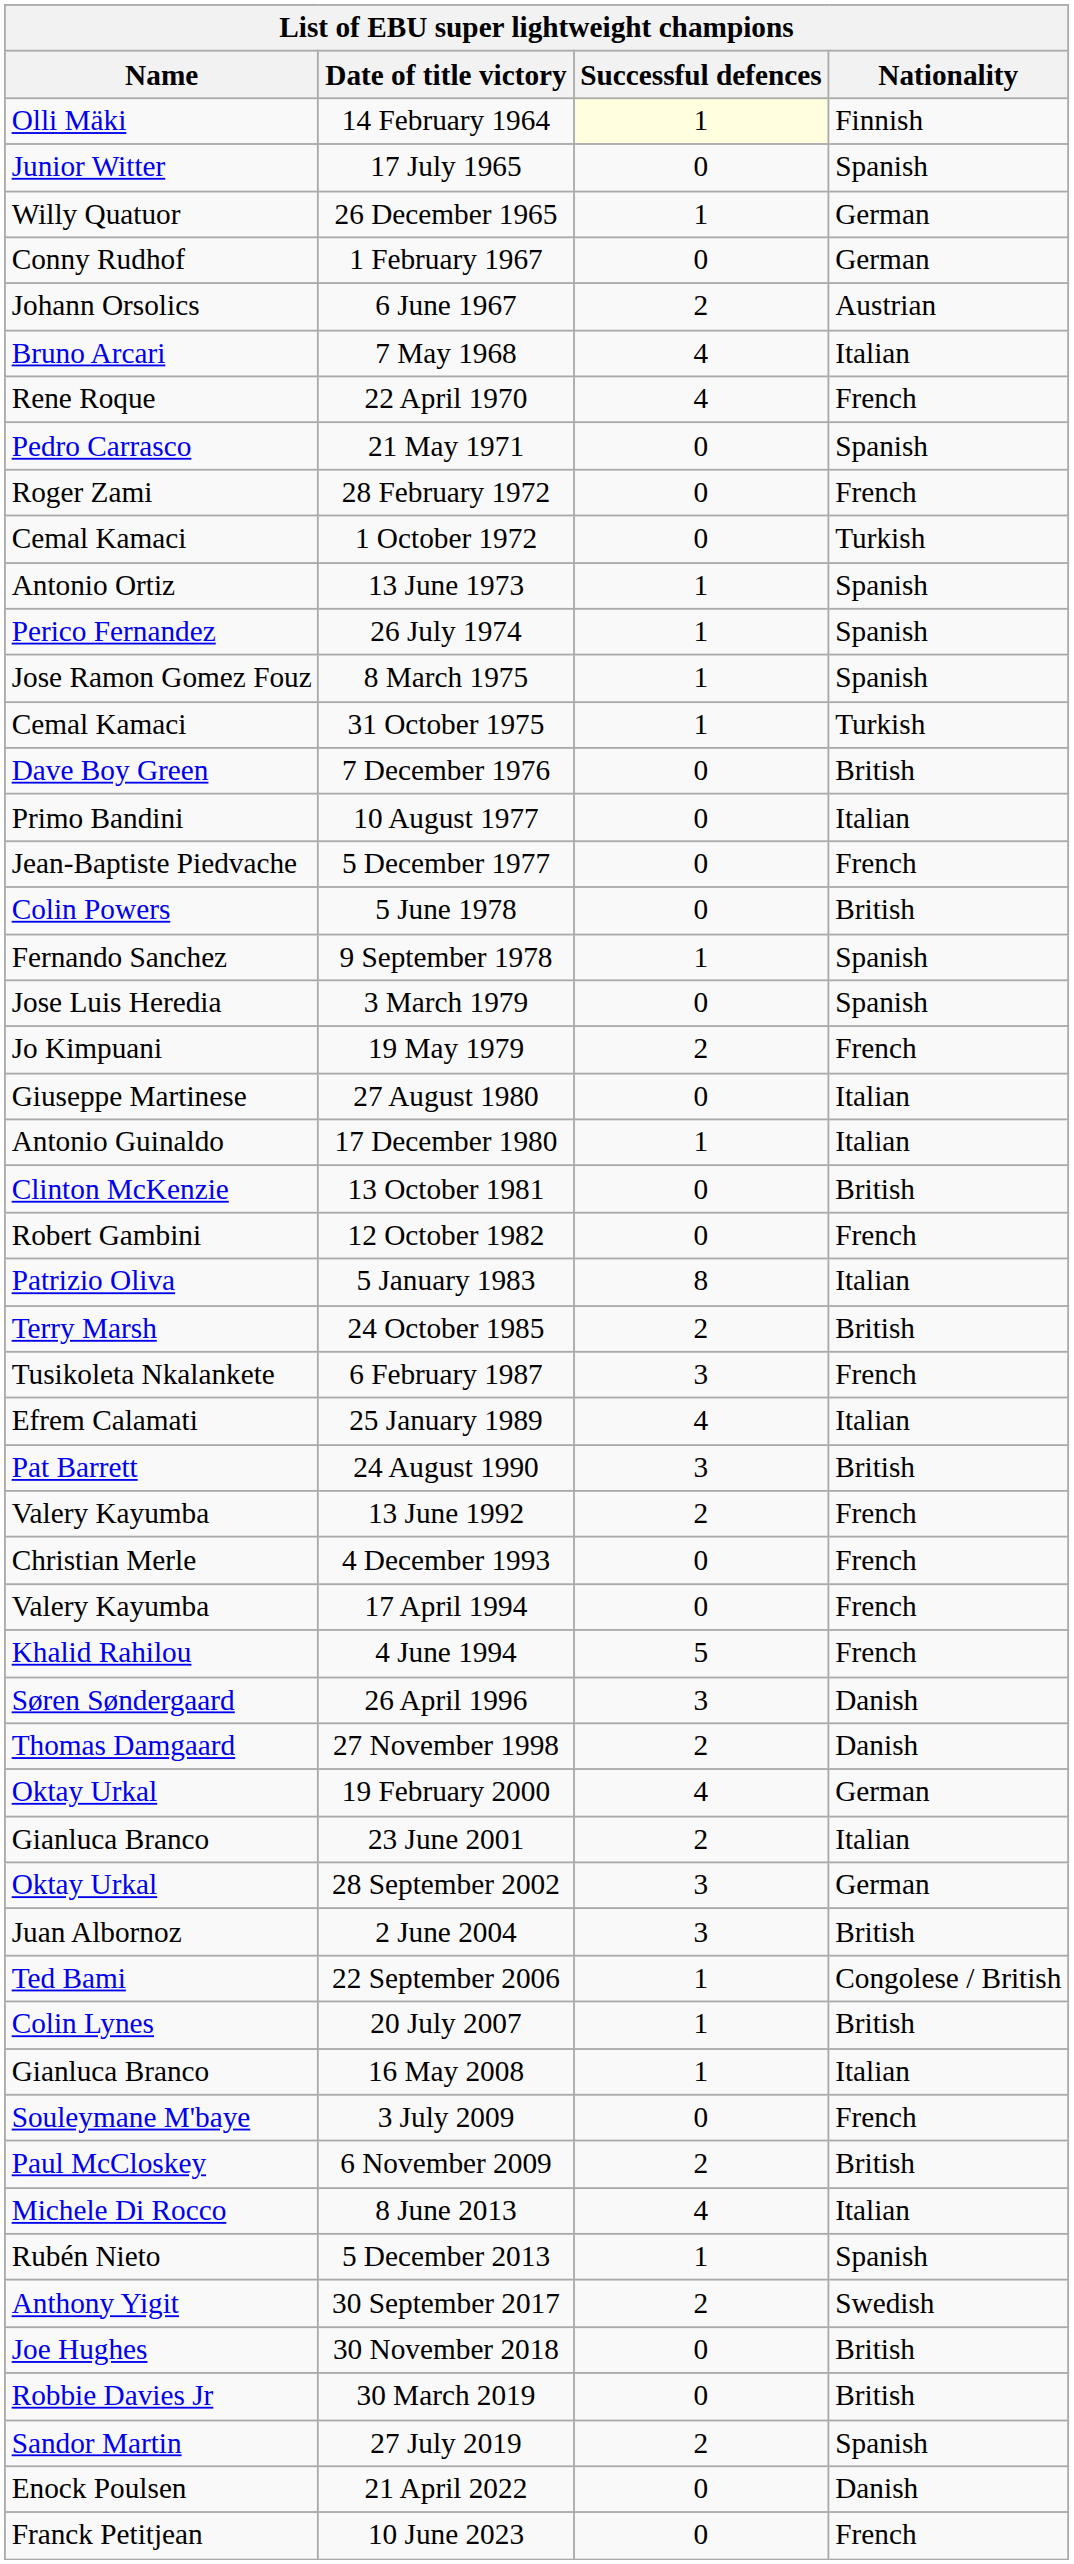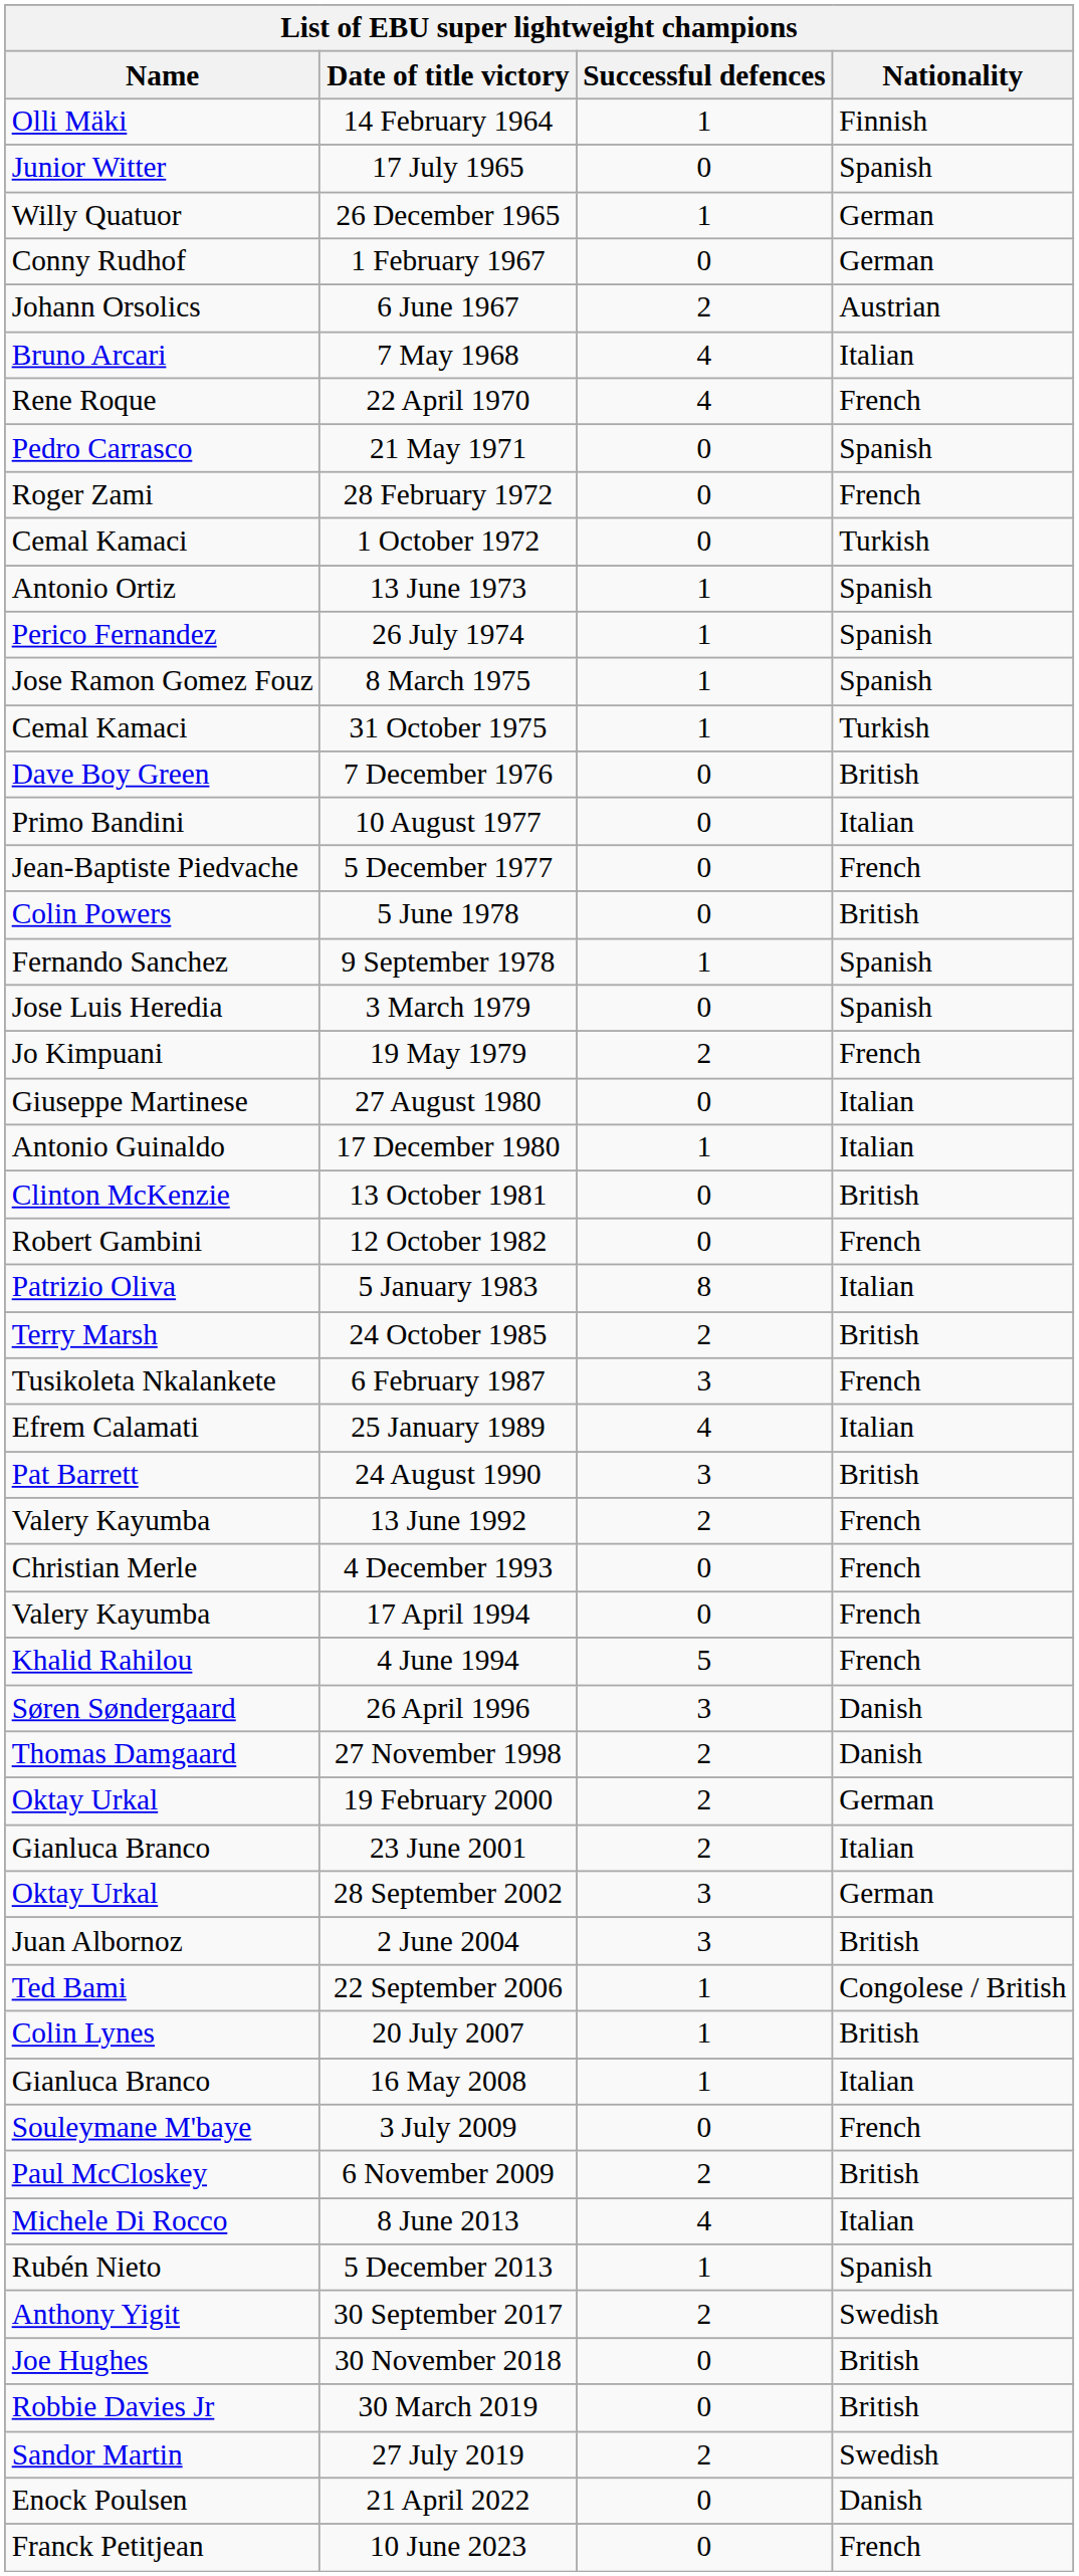 <table class="wikitable">
 <tr>
 <th colspan=4>List of EBU super lightweight champions</th>
 </tr>
 <tr>
 <th>Name</th>
 <th>Date of title victory</th>
 <th>Successful defences</th>
 <th>Nationality</th>
 </tr>
 <tr align=center>
 <td align=left><a href='#'>Olli Mäki</a></td>
 <td>14 February 1964</td>
-<td style="background: lightyellow;">1</td>
+<td>1</td>
 <td align=left> Finnish</td>
 </tr>
 <tr align=center>
 <td align=left><a href='#'>Junior Witter</a></td>
 <td>17 July 1965</td>
 <td>0</td>
 <td align=left> Spanish</td>
 </tr>
 <tr align=center>
 <td align=left>Willy Quatuor</td>
 <td>26 December 1965</td>
 <td>1</td>
 <td align=left> German</td>
 </tr>
 <tr align=center>
 <td align=left>Conny Rudhof</td>
 <td>1 February 1967</td>
 <td>0</td>
 <td align=left> German</td>
 </tr>
 <tr align=center>
 <td align=left>Johann Orsolics</td>
 <td>6 June 1967</td>
 <td>2</td>
 <td align=left> Austrian</td>
 </tr>
 <tr align=center>
 <td align=left><a href='#'>Bruno Arcari</a></td>
 <td>7 May 1968</td>
 <td>4</td>
 <td align=left> Italian</td>
 </tr>
 <tr align=center>
 <td align=left>Rene Roque</td>
 <td>22 April 1970</td>
 <td>4</td>
 <td align=left> French</td>
 </tr>
 <tr align=center>
 <td align=left><a href='#'>Pedro Carrasco</a></td>
 <td>21 May 1971</td>
 <td>0</td>
 <td align=left> Spanish</td>
 </tr>
 <tr align=center>
 <td align=left>Roger Zami</td>
 <td>28 February 1972</td>
 <td>0</td>
 <td align=left> French</td>
 </tr>
 <tr align=center>
 <td align=left>Cemal Kamaci</td>
 <td>1 October 1972</td>
 <td>0</td>
 <td align=left> Turkish</td>
 </tr>
 <tr align=center>
 <td align=left>Antonio Ortiz</td>
 <td>13 June 1973</td>
 <td>1</td>
 <td align=left> Spanish</td>
 </tr>
 <tr align=center>
 <td align=left><a href='#'>Perico Fernandez</a></td>
 <td>26 July 1974</td>
 <td>1</td>
 <td align=left> Spanish</td>
 </tr>
 <tr align=center>
 <td align=left>Jose Ramon Gomez Fouz</td>
 <td>8 March 1975</td>
 <td>1</td>
 <td align=left> Spanish</td>
 </tr>
 <tr align=center>
 <td align=left>Cemal Kamaci</td>
 <td>31 October 1975</td>
 <td>1</td>
 <td align=left> Turkish</td>
 </tr>
 <tr align=center>
 <td align=left><a href='#'>Dave Boy Green</a></td>
 <td>7 December 1976</td>
 <td>0</td>
 <td align=left> British</td>
 </tr>
 <tr align=center>
 <td align=left>Primo Bandini</td>
 <td>10 August 1977</td>
 <td>0</td>
 <td align=left> Italian</td>
 </tr>
 <tr align=center>
 <td align=left>Jean-Baptiste Piedvache</td>
 <td>5 December 1977</td>
 <td>0</td>
 <td align=left> French</td>
 </tr>
 <tr align=center>
 <td align=left><a href='#'>Colin Powers</a></td>
 <td>5 June 1978</td>
 <td>0</td>
 <td align=left> British</td>
 </tr>
 <tr align=center>
 <td align=left>Fernando Sanchez</td>
 <td>9 September 1978</td>
 <td>1</td>
 <td align=left> Spanish</td>
 </tr>
 <tr align=center>
 <td align=left>Jose Luis Heredia</td>
 <td>3 March 1979</td>
 <td>0</td>
 <td align=left> Spanish</td>
 </tr>
 <tr align=center>
 <td align=left>Jo Kimpuani</td>
 <td>19 May 1979</td>
 <td>2</td>
 <td align=left> French</td>
 </tr>
 <tr align=center>
 <td align=left>Giuseppe Martinese</td>
 <td>27 August 1980</td>
 <td>0</td>
 <td align=left> Italian</td>
 </tr>
 <tr align=center>
 <td align=left>Antonio Guinaldo</td>
 <td>17 December 1980</td>
 <td>1</td>
 <td align=left> Italian</td>
 </tr>
 <tr align=center>
 <td align=left><a href='#'>Clinton McKenzie</a></td>
 <td>13 October 1981</td>
 <td>0</td>
 <td align=left> British</td>
 </tr>
 <tr align=center>
 <td align=left>Robert Gambini</td>
 <td>12 October 1982</td>
 <td>0</td>
 <td align=left> French</td>
 </tr>
 <tr align=center>
 <td align=left><a href='#'>Patrizio Oliva</a></td>
 <td>5 January 1983</td>
 <td>8</td>
 <td align=left> Italian</td>
 </tr>
 <tr align=center>
 <td align=left><a href='#'>Terry Marsh</a></td>
 <td>24 October 1985</td>
 <td>2</td>
 <td align=left> British</td>
 </tr>
 <tr align=center>
 <td align=left>Tusikoleta Nkalankete</td>
 <td>6 February 1987</td>
 <td>3</td>
 <td align=left> French</td>
 </tr>
 <tr align=center>
 <td align=left>Efrem Calamati</td>
 <td>25 January 1989</td>
 <td>4</td>
 <td align=left> Italian</td>
 </tr>
 <tr align=center>
 <td align=left><a href='#'>Pat Barrett</a></td>
 <td>24 August 1990</td>
 <td>3</td>
 <td align=left> British</td>
 </tr>
 <tr align=center>
 <td align=left>Valery Kayumba</td>
 <td>13 June 1992</td>
 <td>2</td>
 <td align=left> French</td>
 </tr>
 <tr align=center>
 <td align=left>Christian Merle</td>
 <td>4 December 1993</td>
 <td>0</td>
 <td align=left> French</td>
 </tr>
 <tr align=center>
 <td align=left>Valery Kayumba</td>
 <td>17 April 1994</td>
 <td>0</td>
 <td align=left> French</td>
 </tr>
 <tr align=center>
 <td align=left><a href='#'>Khalid Rahilou</a></td>
 <td>4 June 1994</td>
 <td>5</td>
 <td align=left> French</td>
 </tr>
 <tr align=center>
 <td align=left><a href='#'>Søren Søndergaard</a></td>
 <td>26 April 1996</td>
 <td>3</td>
 <td align=left> Danish</td>
 </tr>
 <tr align=center>
 <td align=left><a href='#'>Thomas Damgaard</a></td>
 <td>27 November 1998</td>
 <td>2</td>
 <td align=left> Danish</td>
 </tr>
 <tr align=center>
 <td align=left><a href='#'>Oktay Urkal</a></td>
 <td>19 February 2000</td>
-<td>4</td>
+<td>2</td>
 <td align=left> German</td>
 </tr>
 <tr align=center>
 <td align=left>Gianluca Branco</td>
 <td>23 June 2001</td>
 <td>2</td>
 <td align=left> Italian</td>
 </tr>
 <tr align=center>
 <td align=left><a href='#'>Oktay Urkal</a></td>
 <td>28 September 2002</td>
 <td>3</td>
 <td align=left> German</td>
 </tr>
 <tr align=center>
 <td align=left>Juan Albornoz</td>
 <td>2 June 2004</td>
 <td>3</td>
 <td align=left> British</td>
 </tr>
 <tr align=center>
 <td align=left><a href='#'>Ted Bami</a></td>
 <td>22 September 2006</td>
 <td>1</td>
 <td align=left> Congolese /  British</td>
 </tr>
 <tr align=center>
 <td align=left><a href='#'>Colin Lynes</a></td>
 <td>20 July 2007</td>
 <td>1</td>
 <td align=left> British</td>
 </tr>
 <tr align=center>
 <td align=left>Gianluca Branco</td>
 <td>16 May 2008</td>
 <td>1</td>
 <td align=left> Italian</td>
 </tr>
 <tr align=center>
 <td align=left><a href='#'>Souleymane M'baye</a></td>
 <td>3 July 2009</td>
 <td>0</td>
 <td align=left> French</td>
 </tr>
 <tr align=center>
 <td align=left><a href='#'>Paul McCloskey</a></td>
 <td>6 November 2009</td>
 <td>2</td>
 <td align=left> British</td>
 </tr>
 <tr align=center>
 <td align=left><a href='#'>Michele Di Rocco</a></td>
 <td>8 June 2013</td>
 <td>4</td>
 <td align=left> Italian</td>
 </tr>
 <tr align=center>
 <td align=left>Rubén Nieto</td>
 <td>5 December 2013</td>
 <td>1</td>
 <td align=left> Spanish</td>
 </tr>
 <tr align=center>
 <td align=left><a href='#'>Anthony Yigit</a></td>
 <td>30 September 2017</td>
 <td>2</td>
 <td align=left> Swedish</td>
 </tr>
 <tr align=center>
 <td align=left><a href='#'>Joe Hughes</a></td>
 <td>30 November 2018</td>
 <td>0</td>
 <td align=left> British</td>
 </tr>
 <tr align=center>
 <td align=left><a href='#'>Robbie Davies Jr</a></td>
 <td>30 March 2019</td>
 <td>0</td>
 <td align=left> British</td>
 </tr>
 <tr align=center>
 <td align=left><a href='#'>Sandor Martin</a></td>
 <td>27 July 2019</td>
 <td>2</td>
-<td align=left> Spanish</td>
+<td align=left> Swedish</td>
 </tr>
 <tr align=center>
 <td align=left>Enock Poulsen</td>
 <td>21 April 2022</td>
 <td>0</td>
 <td align=left> Danish</td>
 </tr>
 <tr align=center>
 <td align=left>Franck Petitjean</td>
 <td>10 June 2023</td>
 <td>0</td>
 <td align=left> French</td>
 </tr>
 </table>
